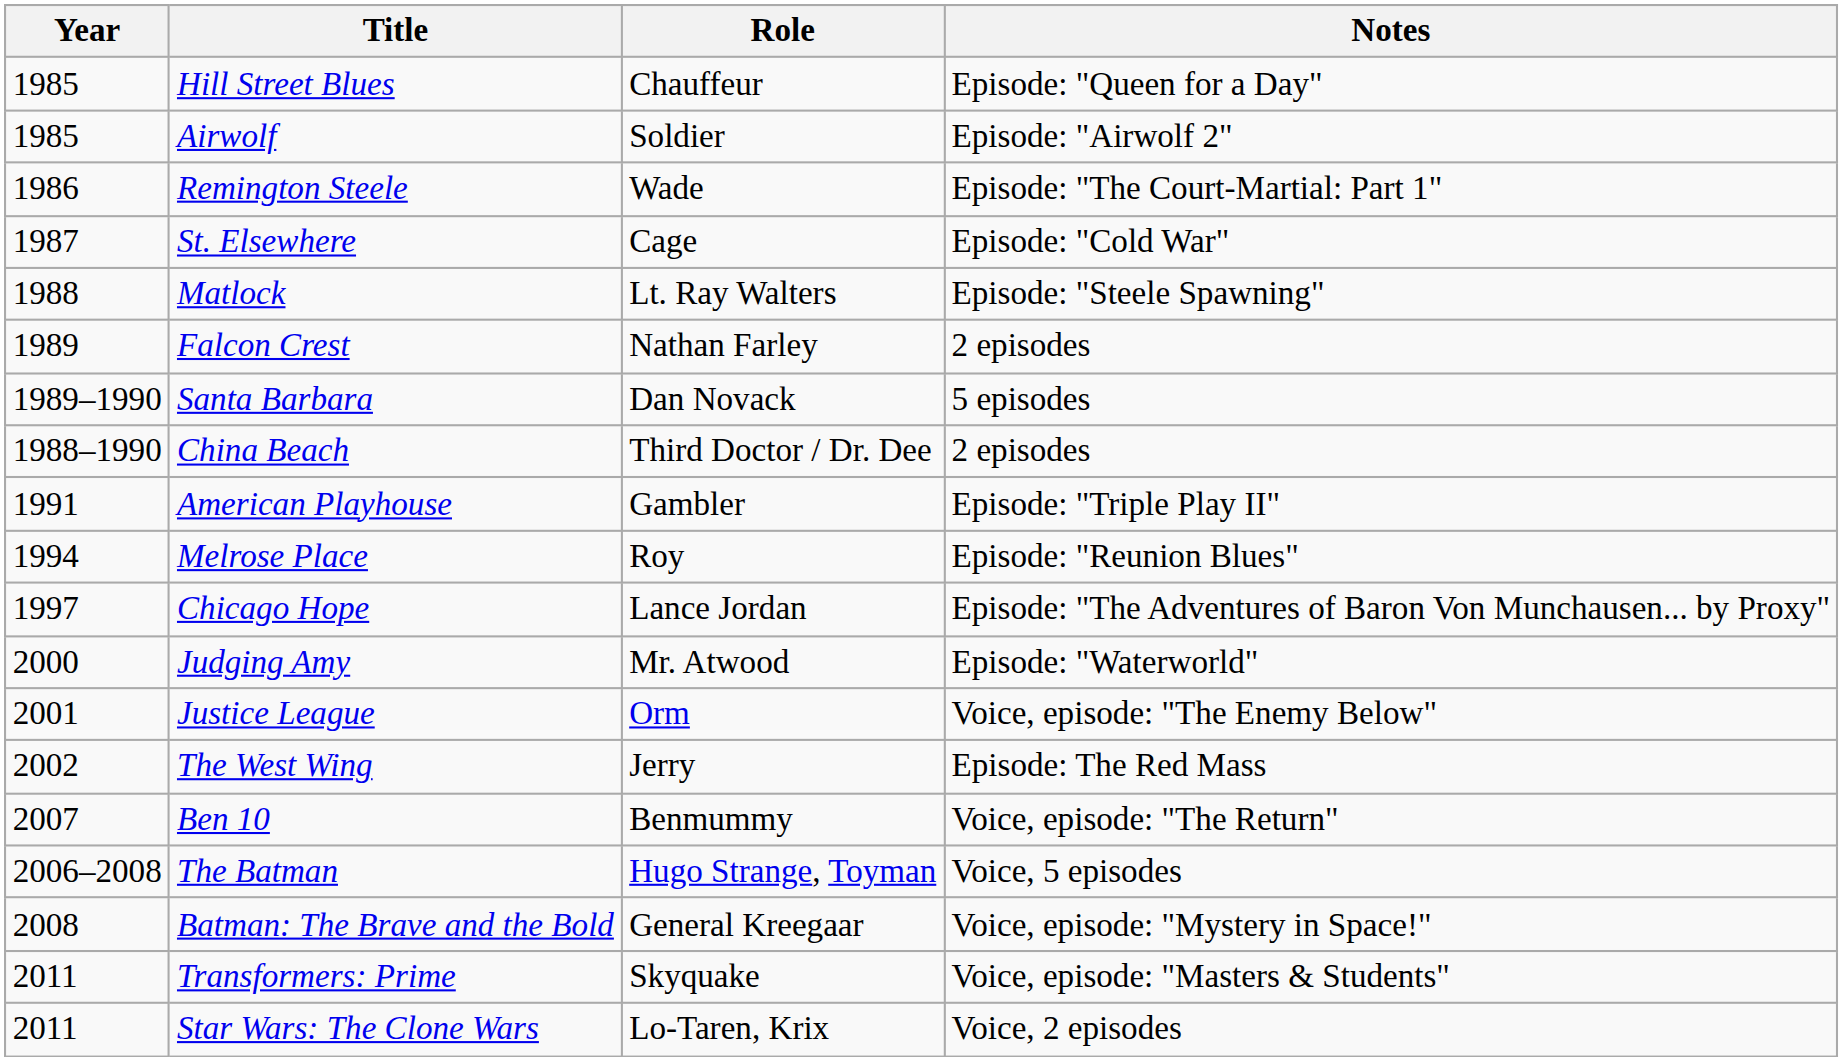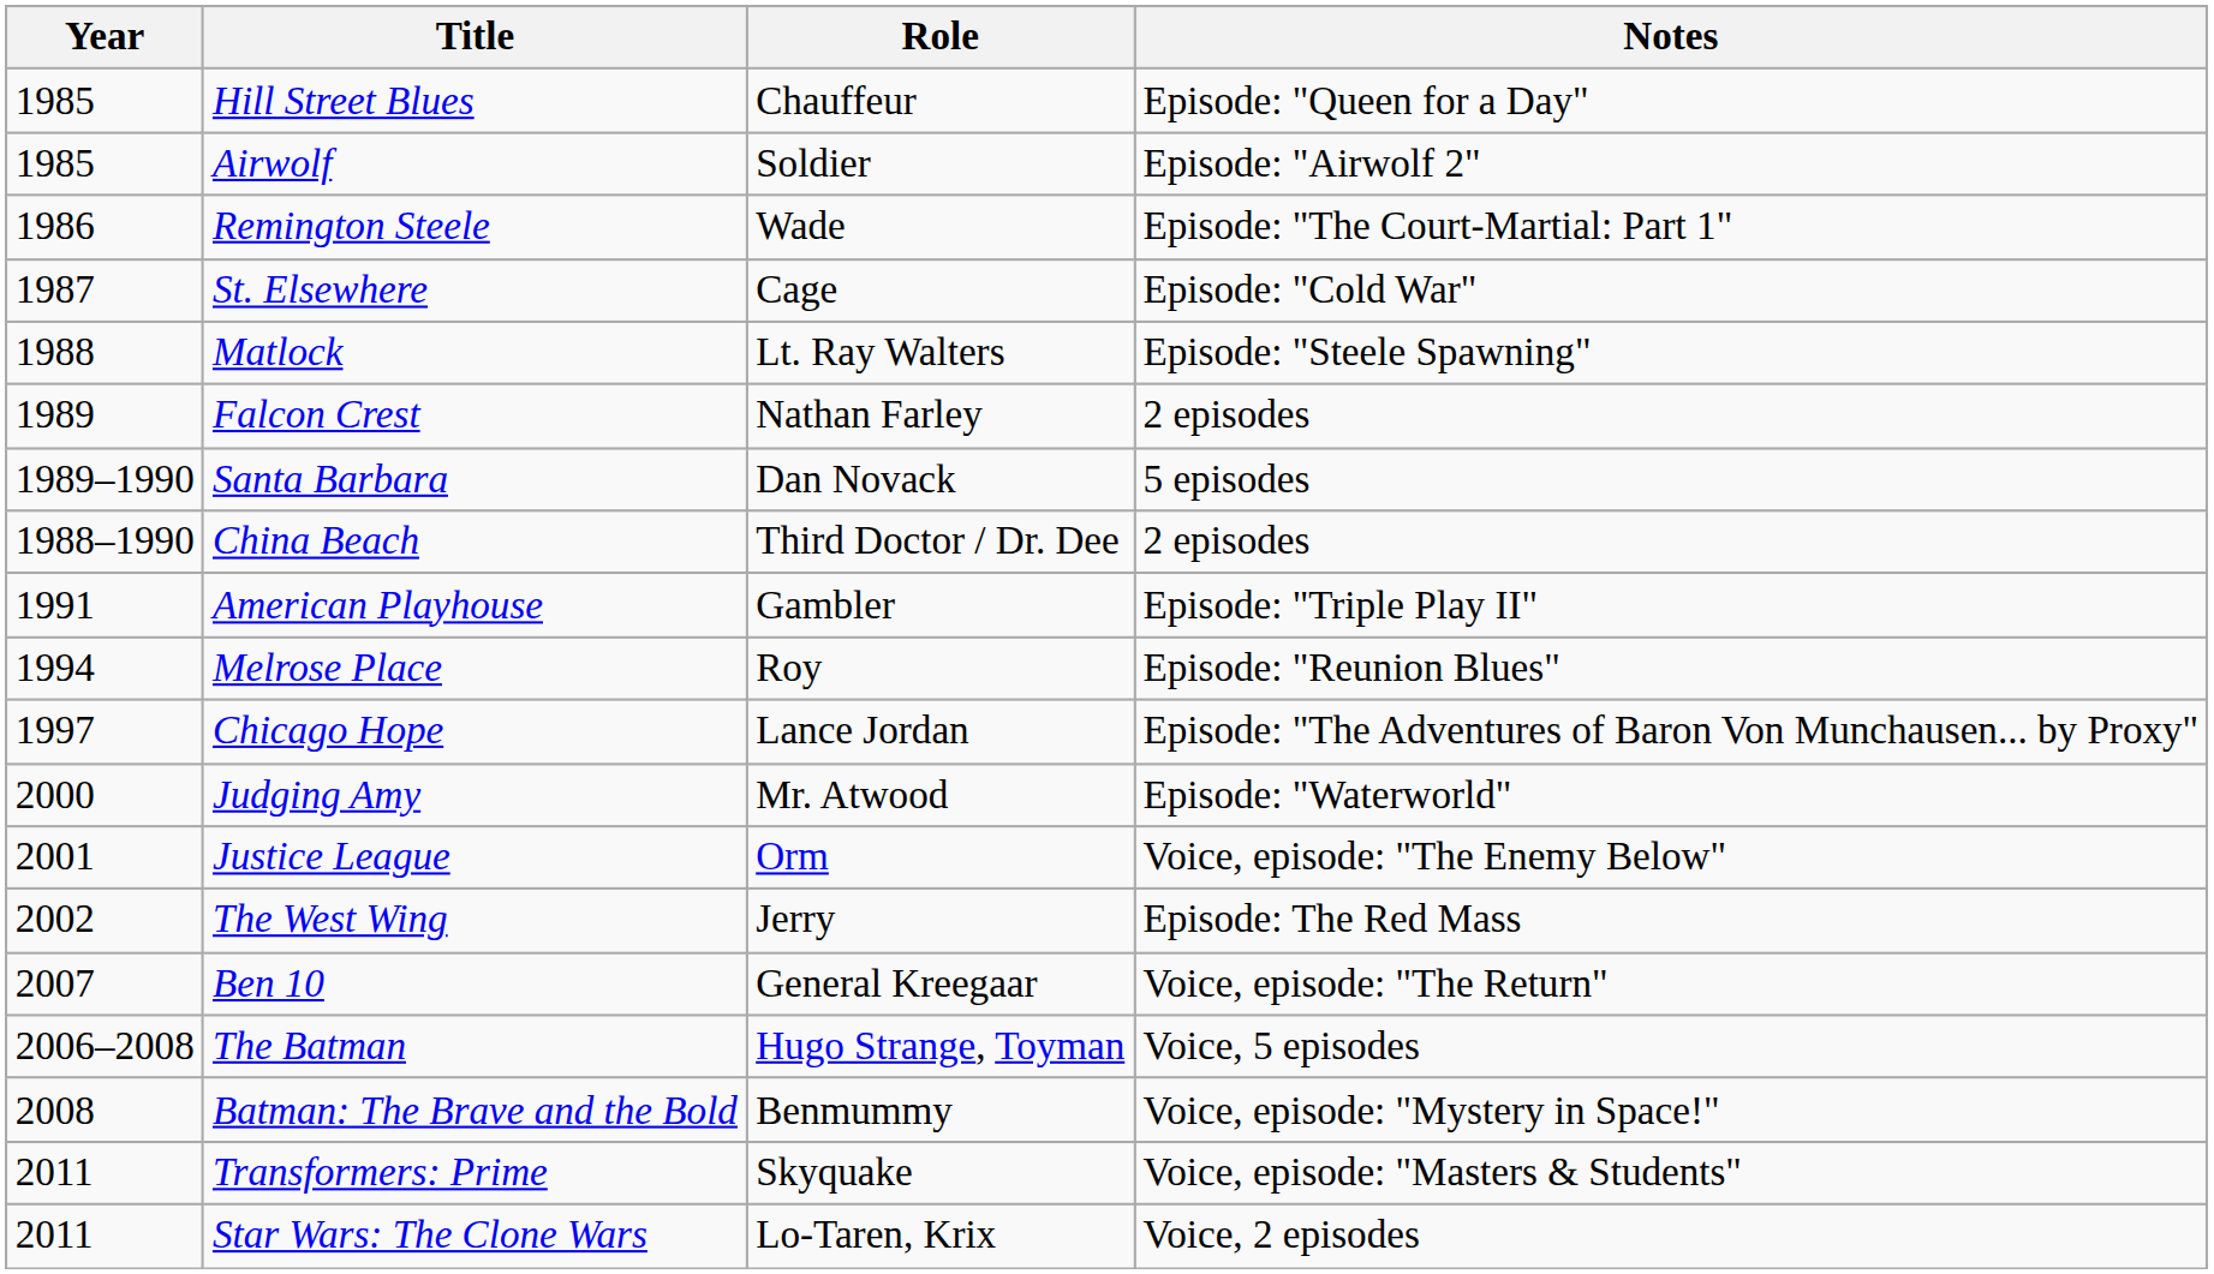 <table class="wikitable sortable plainrowheaders" style="white-space:nowrap">
 <tr>
 <th>Year</th>
 <th>Title</th>
 <th>Role</th>
 <th>Notes</th>
 </tr>
 <tr>
 <td>1985</td>
 <td><em><a href='#'>Hill Street Blues</a></em></td>
 <td>Chauffeur</td>
 <td>Episode: "Queen for a Day"</td>
 </tr>
 <tr>
 <td>1985</td>
 <td><em><a href='#'>Airwolf</a></em></td>
 <td>Soldier</td>
 <td>Episode: "Airwolf 2"</td>
 </tr>
 <tr>
 <td>1986</td>
 <td><em><a href='#'>Remington Steele</a></em></td>
 <td>Wade</td>
 <td>Episode: "The Court-Martial: Part 1"</td>
 </tr>
 <tr>
 <td>1987</td>
 <td><em><a href='#'>St. Elsewhere</a></em></td>
 <td>Cage</td>
 <td>Episode: "Cold War"</td>
 </tr>
 <tr>
 <td>1988</td>
 <td><em><a href='#'>Matlock</a></em></td>
 <td>Lt. Ray Walters</td>
 <td>Episode: "Steele Spawning"</td>
 </tr>
 <tr>
 <td>1989</td>
 <td><em><a href='#'>Falcon Crest</a></em></td>
 <td>Nathan Farley</td>
 <td>2 episodes</td>
 </tr>
 <tr>
 <td>1989–1990</td>
 <td><em><a href='#'>Santa Barbara</a></em></td>
 <td>Dan Novack</td>
 <td>5 episodes</td>
 </tr>
 <tr>
 <td>1988–1990</td>
 <td><em><a href='#'>China Beach</a></em></td>
 <td>Third Doctor / Dr. Dee</td>
 <td>2 episodes</td>
 </tr>
 <tr>
 <td>1991</td>
 <td><em><a href='#'>American Playhouse</a></em></td>
 <td>Gambler</td>
 <td>Episode: "Triple Play II"</td>
 </tr>
 <tr>
 <td>1994</td>
 <td><em><a href='#'>Melrose Place</a></em></td>
 <td>Roy</td>
 <td>Episode: "Reunion Blues"</td>
 </tr>
 <tr>
 <td>1997</td>
 <td><em><a href='#'>Chicago Hope</a></em></td>
 <td>Lance Jordan</td>
 <td>Episode: "The Adventures of Baron Von Munchausen... by Proxy"</td>
 </tr>
 <tr>
 <td>2000</td>
 <td><em><a href='#'>Judging Amy</a></em></td>
 <td>Mr. Atwood</td>
 <td>Episode: "Waterworld"</td>
 </tr>
 <tr>
 <td>2001</td>
 <td><em><a href='#'>Justice League</a></em></td>
 <td><a href='#'>Orm</a></td>
 <td>Voice, episode: "The Enemy Below"</td>
 </tr>
 <tr>
 <td>2002</td>
 <td><em><a href='#'>The West Wing</a></em></td>
 <td>Jerry</td>
 <td>Episode: The Red Mass</td>
 </tr>
 <tr>
 <td>2007</td>
 <td><em><a href='#'>Ben 10</a></em></td>
-<td>Benmummy</td>
+<td>General Kreegaar</td>
 <td>Voice, episode: "The Return"</td>
 </tr>
 <tr>
 <td>2006–2008</td>
 <td><em><a href='#'>The Batman</a></em></td>
 <td><a href='#'>Hugo Strange</a>, <a href='#'>Toyman</a></td>
 <td>Voice, 5 episodes</td>
 </tr>
 <tr>
 <td>2008</td>
 <td><em><a href='#'>Batman: The Brave and the Bold</a></em></td>
-<td>General Kreegaar</td>
+<td>Benmummy</td>
 <td>Voice, episode: "Mystery in Space!"</td>
 </tr>
 <tr>
 <td>2011</td>
 <td><em><a href='#'>Transformers: Prime</a></em></td>
 <td>Skyquake</td>
 <td>Voice, episode: "Masters & Students"</td>
 </tr>
 <tr>
 <td>2011</td>
 <td><em><a href='#'>Star Wars: The Clone Wars</a></em></td>
 <td>Lo-Taren, Krix</td>
 <td>Voice, 2 episodes</td>
 </tr>
 </table>
